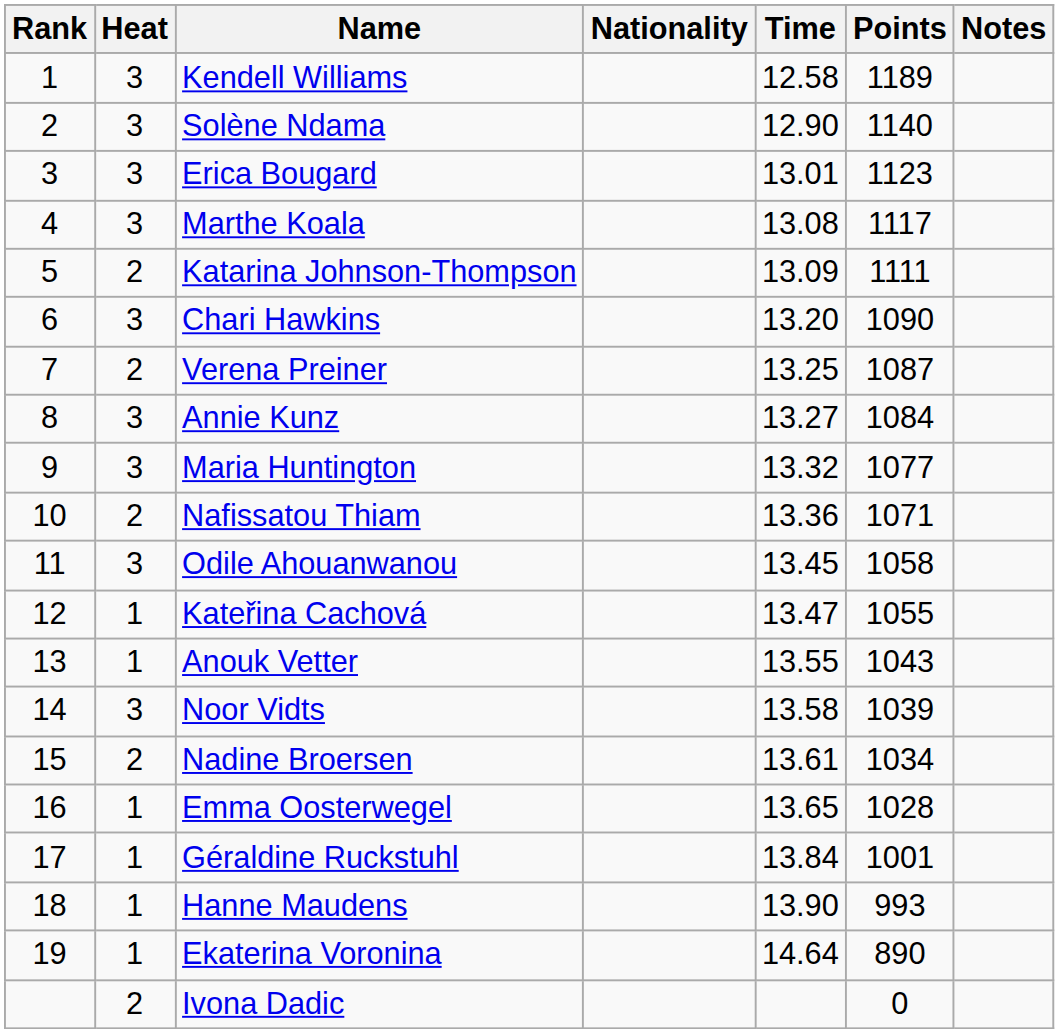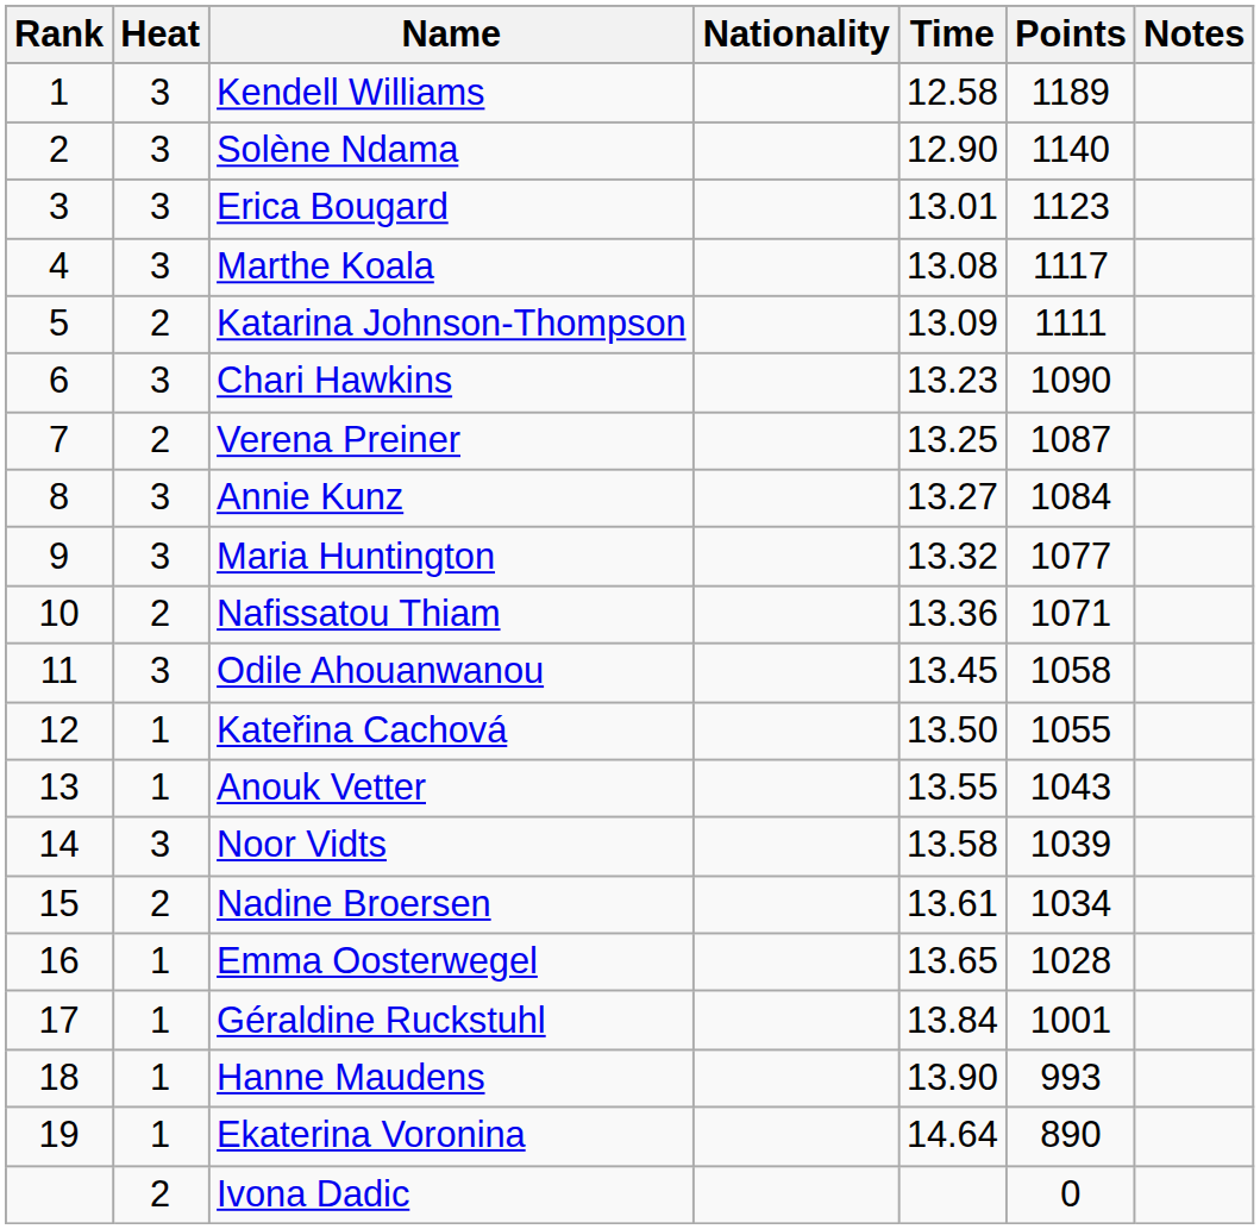 <table class="wikitable sortable" style="text-align:center">
 <tr>
 <th>Rank</th>
 <th>Heat</th>
 <th>Name</th>
 <th>Nationality</th>
 <th>Time</th>
 <th>Points</th>
 <th>Notes</th>
 </tr>
 <tr>
 <td>1</td>
 <td>3</td>
 <td align=left><a href='#'>Kendell Williams</a></td>
 <td align=left></td>
 <td>12.58</td>
 <td>1189</td>
 <td><strong></strong></td>
 </tr>
 <tr>
 <td>2</td>
 <td>3</td>
 <td align=left><a href='#'>Solène Ndama</a></td>
 <td align=left></td>
 <td>12.90</td>
 <td>1140</td>
 <td></td>
 </tr>
 <tr>
 <td>3</td>
 <td>3</td>
 <td align=left><a href='#'>Erica Bougard</a></td>
 <td align=left></td>
 <td>13.01</td>
 <td>1123</td>
 <td></td>
 </tr>
 <tr>
 <td>4</td>
 <td>3</td>
 <td align=left><a href='#'>Marthe Koala</a></td>
 <td align=left></td>
 <td>13.08</td>
 <td>1117</td>
 <td><strong></strong></td>
 </tr>
 <tr>
 <td>5</td>
 <td>2</td>
 <td align=left><a href='#'>Katarina Johnson-Thompson</a></td>
 <td align=left></td>
 <td>13.09</td>
 <td>1111</td>
 <td></td>
 </tr>
 <tr>
 <td>6</td>
 <td>3</td>
 <td align=left><a href='#'>Chari Hawkins</a></td>
 <td align=left></td>
-<td>13.20</td>
+<td>13.23</td>
 <td>1090</td>
 <td></td>
 </tr>
 <tr>
 <td>7</td>
 <td>2</td>
 <td align=left><a href='#'>Verena Preiner</a></td>
 <td align=left></td>
 <td>13.25</td>
 <td>1087</td>
 <td></td>
 </tr>
 <tr>
 <td>8</td>
 <td>3</td>
 <td align=left><a href='#'>Annie Kunz</a></td>
 <td align=left></td>
 <td>13.27</td>
 <td>1084</td>
 <td></td>
 </tr>
 <tr>
 <td>9</td>
 <td>3</td>
 <td align=left><a href='#'>Maria Huntington</a></td>
 <td align=left></td>
 <td>13.32</td>
 <td>1077</td>
 <td></td>
 </tr>
 <tr>
 <td>10</td>
 <td>2</td>
 <td align=left><a href='#'>Nafissatou Thiam</a></td>
 <td align=left></td>
 <td>13.36</td>
 <td>1071</td>
 <td></td>
 </tr>
 <tr>
 <td>11</td>
 <td>3</td>
 <td align=left><a href='#'>Odile Ahouanwanou</a></td>
 <td align=left></td>
 <td>13.45</td>
 <td>1058</td>
 <td></td>
 </tr>
 <tr>
 <td>12</td>
 <td>1</td>
 <td align=left><a href='#'>Kateřina Cachová</a></td>
 <td align=left></td>
-<td>13.47</td>
+<td>13.50</td>
 <td>1055</td>
 <td></td>
 </tr>
 <tr>
 <td>13</td>
 <td>1</td>
 <td align=left><a href='#'>Anouk Vetter</a></td>
 <td align=left></td>
 <td>13.55</td>
 <td>1043</td>
 <td></td>
 </tr>
 <tr>
 <td>14</td>
 <td>3</td>
 <td align=left><a href='#'>Noor Vidts</a></td>
 <td align=left></td>
 <td>13.58</td>
 <td>1039</td>
 <td></td>
 </tr>
 <tr>
 <td>15</td>
 <td>2</td>
 <td align=left><a href='#'>Nadine Broersen</a></td>
 <td align=left></td>
 <td>13.61</td>
 <td>1034</td>
 <td></td>
 </tr>
 <tr>
 <td>16</td>
 <td>1</td>
 <td align=left><a href='#'>Emma Oosterwegel</a></td>
 <td align=left></td>
 <td>13.65</td>
 <td>1028</td>
 <td></td>
 </tr>
 <tr>
 <td>17</td>
 <td>1</td>
 <td align=left><a href='#'>Géraldine Ruckstuhl</a></td>
 <td align=left></td>
 <td>13.84</td>
 <td>1001</td>
 <td></td>
 </tr>
 <tr>
 <td>18</td>
 <td>1</td>
 <td align=left><a href='#'>Hanne Maudens</a></td>
 <td align=left></td>
 <td>13.90</td>
 <td>993</td>
 <td></td>
 </tr>
 <tr>
 <td>19</td>
 <td>1</td>
 <td align=left><a href='#'>Ekaterina Voronina</a></td>
 <td align=left></td>
 <td>14.64</td>
 <td>890</td>
 <td></td>
 </tr>
 <tr>
 <td></td>
 <td>2</td>
 <td align=left><a href='#'>Ivona Dadic</a></td>
 <td align=left></td>
 <td></td>
 <td>0</td>
 <td></td>
 </tr>
 </table>
